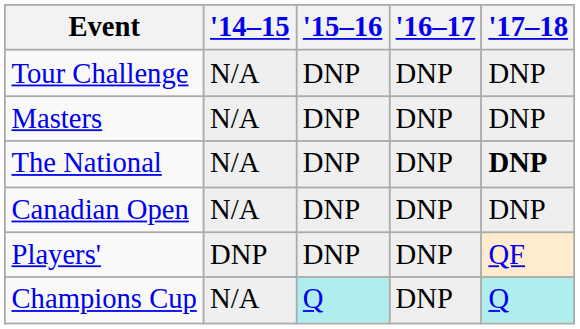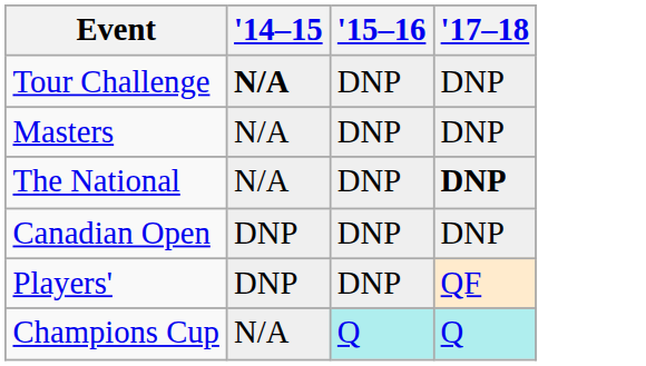 <table class="wikitable" border="1">
 <tr>
 <th>Event</th>
 <th><a href='#'>'14–15</a></th>
 <th><a href='#'>'15–16</a></th>
-<th><a href='#'>'16–17</a></th>
 <th><a href='#'>'17–18</a></th>
 </tr>
 <tr>
 <td><a href='#'>Tour Challenge</a></td>
-<td style="background:#EFEFEF;">N/A</td>
-<td style="background:#EFEFEF;">DNP</td>
+<td style="background:#EFEFEF;"><strong>N/A</strong></td>
 <td style="background:#EFEFEF;">DNP</td>
 <td style="background:#EFEFEF;">DNP</td>
 </tr>
 <tr>
 <td><a href='#'>Masters</a></td>
 <td style="background:#EFEFEF;">N/A</td>
 <td style="background:#EFEFEF;">DNP</td>
 <td style="background:#EFEFEF;">DNP</td>
-<td style="background:#EFEFEF;">DNP</td>
 </tr>
 <tr>
 <td><a href='#'>The National</a></td>
 <td style="background:#EFEFEF;">N/A</td>
 <td style="background:#EFEFEF;">DNP</td>
-<td style="background:#EFEFEF;">DNP</td>
 <td style="background:#EFEFEF;"><strong>DNP</strong></td>
 </tr>
 <tr>
 <td><a href='#'>Canadian Open</a></td>
-<td style="background:#EFEFEF;">N/A</td>
 <td style="background:#EFEFEF;">DNP</td>
 <td style="background:#EFEFEF;">DNP</td>
 <td style="background:#EFEFEF;">DNP</td>
 </tr>
 <tr>
 <td><a href='#'>Players'</a></td>
 <td style="background:#EFEFEF;">DNP</td>
 <td style="background:#EFEFEF;">DNP</td>
-<td style="background:#EFEFEF;">DNP</td>
 <td style="background:#ffebcd;"><a href='#'>QF</a></td>
 </tr>
 <tr>
 <td><a href='#'>Champions Cup</a></td>
 <td style="background:#EFEFEF;">N/A</td>
 <td style="background:#afeeee;"><a href='#'>Q</a></td>
-<td style="background:#EFEFEF;">DNP</td>
 <td style="background:#afeeee;"><a href='#'>Q</a></td>
 </tr>
 </table>
